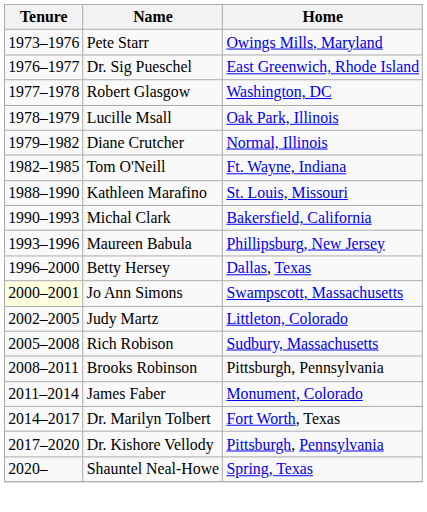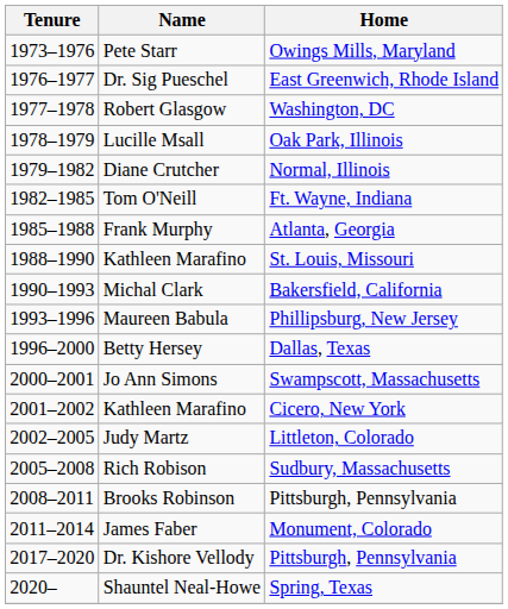 <table class="wikitable sortable">
 <tr>
 <th scope="col">Tenure</th>
 <th scope="col">Name</th>
 <th scope="col">Home</th>
 </tr>
 <tr>
 <td>1973–1976</td>
 <td>Pete Starr</td>
 <td><a href='#'>Owings Mills, Maryland</a></td>
 </tr>
 <tr>
 <td>1976–1977</td>
 <td>Dr. Sig Pueschel</td>
 <td><a href='#'>East Greenwich, Rhode Island</a></td>
 </tr>
 <tr>
 <td>1977–1978</td>
 <td>Robert Glasgow</td>
 <td><a href='#'>Washington, DC</a></td>
 </tr>
 <tr>
 <td>1978–1979</td>
 <td>Lucille Msall</td>
 <td><a href='#'>Oak Park, Illinois</a></td>
 </tr>
 <tr>
 <td>1979–1982</td>
 <td>Diane Crutcher</td>
 <td><a href='#'>Normal, Illinois</a></td>
 </tr>
 <tr>
 <td>1982–1985</td>
 <td>Tom O'Neill</td>
 <td><a href='#'>Ft. Wayne, Indiana</a></td>
 </tr>
 <tr>
+<td>1985–1988</td>
+<td>Frank Murphy</td>
+<td><a href='#'>Atlanta</a>, <a href='#'>Georgia</a></td>
+</tr>
+<tr>
 <td>1988–1990</td>
 <td>Kathleen Marafino</td>
 <td><a href='#'>St. Louis, Missouri</a></td>
 </tr>
 <tr>
 <td>1990–1993</td>
 <td>Michal Clark</td>
 <td><a href='#'>Bakersfield, California</a></td>
 </tr>
 <tr>
 <td>1993–1996</td>
 <td>Maureen Babula</td>
 <td><a href='#'>Phillipsburg, New Jersey</a></td>
 </tr>
 <tr>
 <td>1996–2000</td>
 <td>Betty Hersey</td>
 <td><a href='#'>Dallas</a>, <a href='#'>Texas</a></td>
 </tr>
 <tr>
-<td style="background: lightyellow;">2000–2001</td>
+<td>2000–2001</td>
 <td>Jo Ann Simons</td>
 <td><a href='#'>Swampscott, Massachusetts</a></td>
+</tr>
+<tr>
+<td>2001–2002</td>
+<td>Kathleen Marafino</td>
+<td><a href='#'>Cicero, New York</a></td>
 </tr>
 <tr>
 <td>2002–2005</td>
 <td>Judy Martz</td>
 <td><a href='#'>Littleton, Colorado</a></td>
 </tr>
 <tr>
 <td>2005–2008</td>
 <td>Rich Robison</td>
 <td><a href='#'>Sudbury, Massachusetts</a></td>
 </tr>
 <tr>
 <td>2008–2011</td>
 <td>Brooks Robinson</td>
 <td>Pittsburgh, Pennsylvania</td>
 </tr>
 <tr>
 <td>2011–2014</td>
 <td>James Faber</td>
 <td><a href='#'>Monument, Colorado</a></td>
 </tr>
 <tr>
-<td>2014–2017</td>
-<td>Dr. Marilyn Tolbert</td>
-<td><a href='#'>Fort Worth</a>, Texas</td>
-</tr>
-<tr>
 <td>2017–2020</td>
 <td>Dr. Kishore Vellody</td>
 <td><a href='#'>Pittsburgh</a>, <a href='#'>Pennsylvania</a></td>
 </tr>
 <tr>
 <td>2020–</td>
 <td>Shauntel Neal-Howe</td>
 <td><a href='#'>Spring, Texas</a></td>
 </tr>
 <tr>
 </tr>
 </table>
